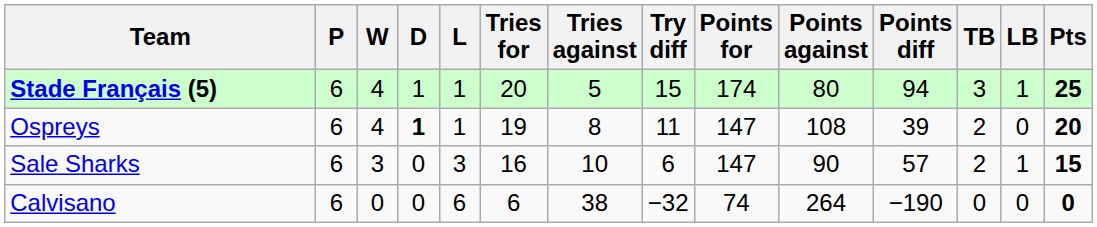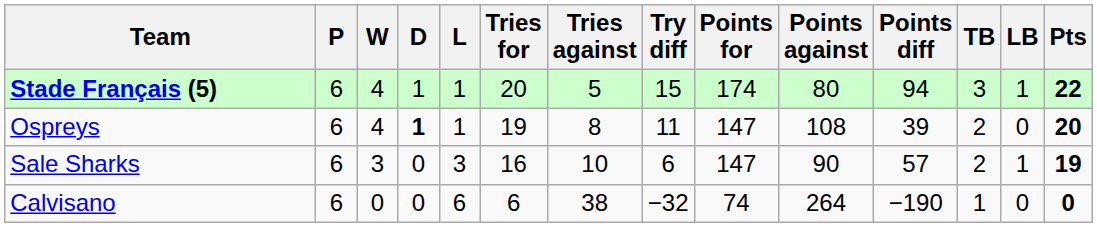 <table class="wikitable" style="text-align: center;">
 <tr>
 <th width="200">Team</th>
 <th width="20">P</th>
 <th width="20">W</th>
 <th width="20">D</th>
 <th width="20">L</th>
 <th width="20">Tries for</th>
 <th width="20">Tries against</th>
 <th width="20">Try diff</th>
 <th width="20">Points for</th>
 <th width="20">Points against</th>
 <th width="25">Points diff</th>
 <th width="20">TB</th>
 <th width="20">LB</th>
 <th width="20">Pts</th>
 </tr>
 <tr bgcolor=#ccffcc>
 <td align=left> <strong><a href='#'>Stade Français</a> (5)</strong></td>
 <td>6</td>
 <td>4</td>
 <td>1</td>
 <td>1</td>
 <td>20</td>
 <td>5</td>
 <td>15</td>
 <td>174</td>
 <td>80</td>
 <td>94</td>
 <td>3</td>
 <td>1</td>
-<td><strong>25</strong></td>
+<td><strong>22</strong></td>
 </tr>
 <tr>
 <td align=left> <a href='#'>Ospreys</a></td>
 <td>6</td>
 <td>4</td>
 <td><strong>1</strong></td>
 <td>1</td>
 <td>19</td>
 <td>8</td>
 <td>11</td>
 <td>147</td>
 <td>108</td>
 <td>39</td>
 <td>2</td>
 <td>0</td>
 <td><strong>20</strong></td>
 </tr>
 <tr>
 <td align=left> <a href='#'>Sale Sharks</a></td>
 <td>6</td>
 <td>3</td>
 <td>0</td>
 <td>3</td>
 <td>16</td>
 <td>10</td>
 <td>6</td>
 <td>147</td>
 <td>90</td>
 <td>57</td>
 <td>2</td>
 <td>1</td>
-<td><strong>15</strong></td>
+<td><strong>19</strong></td>
 </tr>
 <tr>
 <td align=left> <a href='#'>Calvisano</a></td>
 <td>6</td>
 <td>0</td>
 <td>0</td>
 <td>6</td>
 <td>6</td>
 <td>38</td>
 <td>−32</td>
 <td>74</td>
 <td>264</td>
 <td>−190</td>
-<td>0</td>
+<td>1</td>
 <td>0</td>
 <td><strong>0</strong></td>
 </tr>
 </table>
